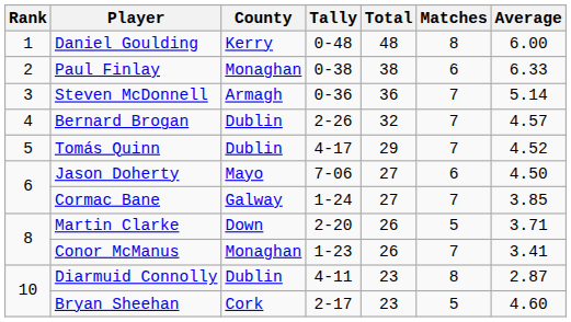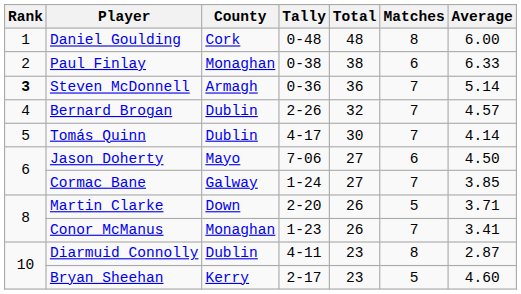 <table class="wikitable">
 <tr>
 <th>Rank</th>
 <th>Player</th>
 <th>County</th>
 <th>Tally</th>
 <th>Total</th>
 <th>Matches</th>
 <th>Average</th>
 </tr>
 <tr>
 <td rowspan=1 align=center>1</td>
 <td><a href='#'>Daniel Goulding</a></td>
-<td><a href='#'>Kerry</a></td>
+<td><a href='#'>Cork</a></td>
 <td align=center>0-48</td>
 <td align=center>48</td>
 <td align=center>8</td>
 <td align=center>6.00</td>
 </tr>
 <tr>
 <td rowspan=1 align=center>2</td>
 <td><a href='#'>Paul Finlay</a></td>
 <td><a href='#'>Monaghan</a></td>
 <td align=center>0-38</td>
 <td align=center>38</td>
 <td align=center>6</td>
 <td align=center>6.33</td>
 </tr>
 <tr>
-<td rowspan=1 align=center>3</td>
+<td rowspan=1 align=center><strong>3</strong></td>
 <td><a href='#'>Steven McDonnell</a></td>
 <td><a href='#'>Armagh</a></td>
 <td align=center>0-36</td>
 <td align=center>36</td>
 <td align=center>7</td>
 <td align=center>5.14</td>
 </tr>
 <tr>
 <td rowspan=1 align=center>4</td>
 <td><a href='#'>Bernard Brogan</a></td>
 <td><a href='#'>Dublin</a></td>
 <td align=center>2-26</td>
 <td align=center>32</td>
 <td align=center>7</td>
 <td align=center>4.57</td>
 </tr>
 <tr>
 <td rowspan=1 align=center>5</td>
 <td><a href='#'>Tomás Quinn</a></td>
 <td><a href='#'>Dublin</a></td>
 <td align=center>4-17</td>
-<td align=center>29</td>
+<td align=center>30</td>
 <td align=center>7</td>
-<td align=center>4.52</td>
+<td align=center>4.14</td>
 </tr>
 <tr>
 <td rowspan=2 align=center>6</td>
 <td><a href='#'>Jason Doherty</a></td>
 <td><a href='#'>Mayo</a></td>
 <td align=center>7-06</td>
 <td align=center>27</td>
 <td align=center>6</td>
 <td align=center>4.50</td>
 </tr>
 <tr>
 <td><a href='#'>Cormac Bane</a></td>
 <td><a href='#'>Galway</a></td>
 <td align=center>1-24</td>
 <td align=center>27</td>
 <td align=center>7</td>
 <td align=center>3.85</td>
 </tr>
 <tr>
 <td rowspan=2 align=center>8</td>
 <td><a href='#'>Martin Clarke</a></td>
 <td><a href='#'>Down</a></td>
 <td align=center>2-20</td>
 <td align=center>26</td>
 <td align=center>5</td>
 <td align=center>3.71</td>
 </tr>
 <tr>
 <td><a href='#'>Conor McManus</a></td>
 <td><a href='#'>Monaghan</a></td>
 <td align=center>1-23</td>
 <td align=center>26</td>
 <td align=center>7</td>
 <td align=center>3.41</td>
 </tr>
 <tr>
 <td rowspan=2 align=center>10</td>
 <td><a href='#'>Diarmuid Connolly</a></td>
 <td><a href='#'>Dublin</a></td>
 <td align=center>4-11</td>
 <td align=center>23</td>
 <td align=center>8</td>
 <td align=center>2.87</td>
 </tr>
 <tr>
 <td><a href='#'>Bryan Sheehan</a></td>
-<td><a href='#'>Cork</a></td>
+<td><a href='#'>Kerry</a></td>
 <td align=center>2-17</td>
 <td align=center>23</td>
 <td align=center>5</td>
 <td align=center>4.60</td>
 </tr>
 </table>
